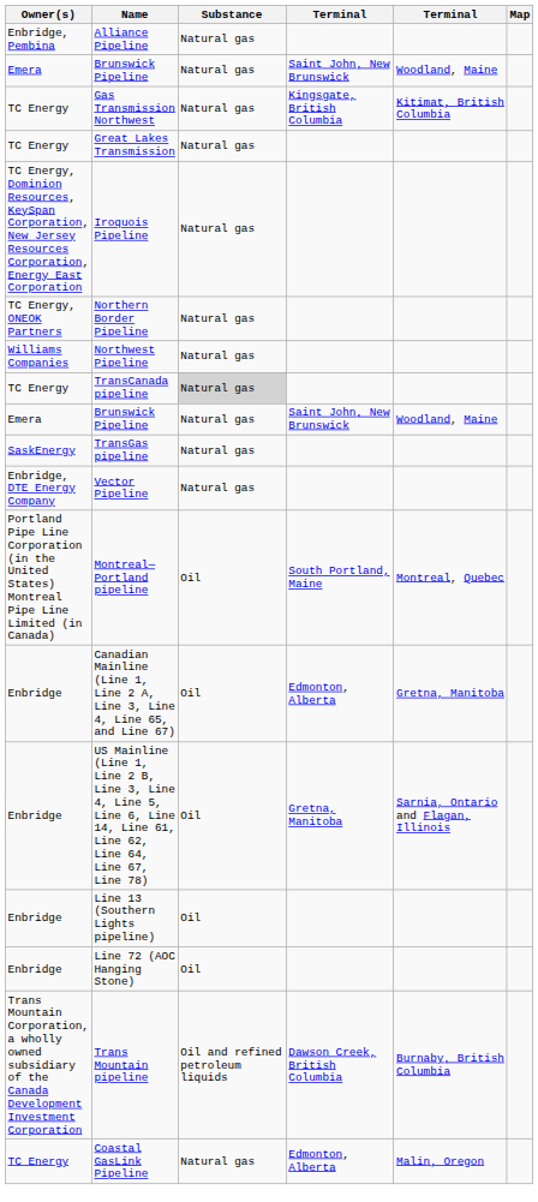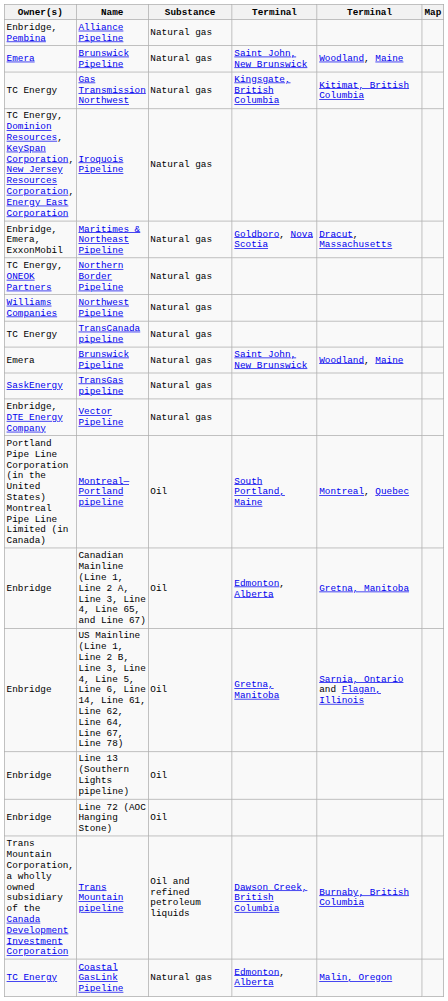 <table class="wikitable sortable">
 <tr>
 <th style="width: 75px;">Owner(s)</th>
 <th style="width: 50px;">Name</th>
 <th>Substance</th>
 <th>Terminal</th>
 <th>Terminal</th>
 <th>Map</th>
 </tr>
 <tr>
 <td>Enbridge, <a href='#'>Pembina</a></td>
 <td><a href='#'>Alliance Pipeline</a></td>
 <td>Natural gas</td>
 <td></td>
 <td></td>
 <td></td>
 </tr>
 <tr>
 <td><a href='#'>Emera</a></td>
 <td><a href='#'>Brunswick Pipeline</a></td>
 <td>Natural gas</td>
 <td><a href='#'>Saint John, New Brunswick</a></td>
 <td><a href='#'>Woodland</a>, <a href='#'>Maine</a></td>
 <td></td>
 </tr>
 <tr>
 <td>TC Energy</td>
 <td><a href='#'>Gas Transmission Northwest</a></td>
 <td>Natural gas</td>
 <td><a href='#'>Kingsgate, British Columbia</a></td>
 <td><a href='#'>Kitimat, British Columbia</a></td>
 <td></td>
 </tr>
 <tr>
-<td>TC Energy</td>
-<td><a href='#'>Great Lakes Transmission</a></td>
+<td>TC Energy, <a href='#'>Dominion Resources</a>, <a href='#'>KeySpan Corporation</a>, <a href='#'>New Jersey Resources Corporation</a>, <a href='#'>Energy East Corporation</a></td>
+<td><a href='#'>Iroquois Pipeline</a></td>
 <td>Natural gas</td>
 <td></td>
 <td></td>
 <td></td>
 </tr>
 <tr>
-<td>TC Energy, <a href='#'>Dominion Resources</a>, <a href='#'>KeySpan Corporation</a>, <a href='#'>New Jersey Resources Corporation</a>, <a href='#'>Energy East Corporation</a></td>
-<td><a href='#'>Iroquois Pipeline</a></td>
+<td>Enbridge, Emera, ExxonMobil</td>
+<td><a href='#'>Maritimes & Northeast Pipeline</a></td>
 <td>Natural gas</td>
-<td></td>
-<td></td>
+<td><a href='#'>Goldboro</a>, <a href='#'>Nova Scotia</a></td>
+<td><a href='#'>Dracut</a>, <a href='#'>Massachusetts</a></td>
 <td></td>
 </tr>
 <tr>
 <td>TC Energy, <a href='#'>ONEOK Partners</a></td>
 <td><a href='#'>Northern Border Pipeline</a></td>
 <td>Natural gas</td>
 <td></td>
 <td></td>
 <td></td>
 </tr>
 <tr>
 <td><a href='#'>Williams Companies</a></td>
 <td><a href='#'>Northwest Pipeline</a></td>
 <td>Natural gas</td>
 <td></td>
 <td></td>
 <td></td>
 </tr>
 <tr>
 <td>TC Energy</td>
 <td><a href='#'>TransCanada pipeline</a></td>
-<td style="background: lightgrey;">Natural gas</td>
+<td>Natural gas</td>
 <td></td>
 <td></td>
 <td></td>
 </tr>
 <tr>
 <td>Emera</td>
 <td><a href='#'>Brunswick Pipeline</a></td>
 <td>Natural gas</td>
 <td><a href='#'>Saint John, New Brunswick</a></td>
 <td><a href='#'>Woodland</a>, <a href='#'>Maine</a></td>
 <td></td>
 </tr>
 <tr>
 <td><a href='#'>SaskEnergy</a></td>
 <td><a href='#'>TransGas pipeline</a></td>
 <td>Natural gas</td>
 <td></td>
 <td></td>
 <td></td>
 </tr>
 <tr>
 <td>Enbridge, <a href='#'>DTE Energy Company</a></td>
 <td><a href='#'>Vector Pipeline</a></td>
 <td>Natural gas</td>
 <td></td>
 <td></td>
 <td></td>
 </tr>
 <tr>
 <td>Portland Pipe Line Corporation (in the United States)<br>Montreal Pipe Line Limited (in Canada)</td>
 <td><a href='#'>Montreal—Portland pipeline</a></td>
 <td>Oil</td>
 <td><a href='#'>South Portland, Maine</a></td>
 <td><a href='#'>Montreal</a>, <a href='#'>Quebec</a></td>
 <td></td>
 </tr>
 <tr>
 <td>Enbridge</td>
 <td>Canadian Mainline (Line 1, Line 2 A, Line 3, Line 4, Line 65, and Line 67)</td>
 <td>Oil</td>
 <td><a href='#'>Edmonton</a>, <a href='#'>Alberta</a></td>
 <td><a href='#'>Gretna, Manitoba</a></td>
 <td></td>
 </tr>
 <tr>
 <td>Enbridge</td>
 <td>US Mainline (Line 1, Line 2 B, Line 3, Line 4, Line 5, Line 6, Line 14, Line 61, Line 62, Line 64, Line 67, Line 78)</td>
 <td>Oil</td>
 <td><a href='#'>Gretna, Manitoba</a></td>
 <td><a href='#'>Sarnia, Ontario</a> and <a href='#'>Flagan, Illinois</a></td>
 <td></td>
 </tr>
 <tr>
 <td>Enbridge</td>
 <td>Line 13 (Southern Lights pipeline)</td>
 <td>Oil</td>
 <td></td>
 <td></td>
 <td></td>
 </tr>
 <tr>
 <td>Enbridge</td>
 <td>Line 72 (AOC Hanging Stone)</td>
 <td>Oil</td>
 <td></td>
 <td></td>
 <td></td>
 </tr>
 <tr>
 <td>Trans Mountain Corporation, a wholly owned subsidiary of the <a href='#'>Canada Development Investment Corporation</a></td>
 <td><a href='#'>Trans Mountain pipeline</a></td>
 <td>Oil and refined petroleum liquids</td>
 <td><a href='#'>Dawson Creek, British Columbia</a></td>
 <td><a href='#'>Burnaby, British Columbia</a></td>
 <td></td>
 </tr>
 <tr>
 <td><a href='#'>TC Energy</a></td>
 <td><a href='#'>Coastal GasLink Pipeline</a></td>
 <td>Natural gas</td>
 <td><a href='#'>Edmonton</a>, <a href='#'>Alberta</a></td>
 <td><a href='#'>Malin, Oregon</a></td>
 <td></td>
 </tr>
 </table>
